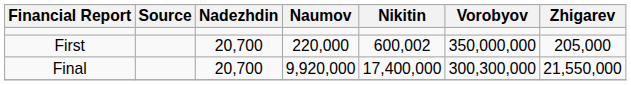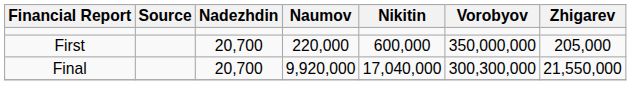 <table class="wikitable" style="text-align:center; font-size:90%; line-height:14px">
 <tr>
 <th>Financial Report</th>
 <th>Source</th>
 <th>Nadezhdin</th>
 <th>Naumov</th>
 <th>Nikitin</th>
 <th>Vorobyov</th>
 <th>Zhigarev</th>
 </tr>
 <tr>
 <td></td>
 <td></td>
 <td bgcolor=></td>
 <td bgcolor=></td>
 <td bgcolor=></td>
 <td bgcolor=></td>
 <td bgcolor=></td>
 </tr>
 <tr align=center>
 <td>First</td>
 <td></td>
 <td>20,700</td>
 <td>220,000</td>
-<td>600,002</td>
+<td>600,000</td>
 <td>350,000,000</td>
 <td>205,000</td>
 </tr>
 <tr>
 <td>Final</td>
 <td></td>
 <td>20,700</td>
 <td>9,920,000</td>
-<td>17,400,000</td>
+<td>17,040,000</td>
 <td>300,300,000</td>
 <td>21,550,000</td>
 </tr>
 <tr>
 </tr>
 </table>
